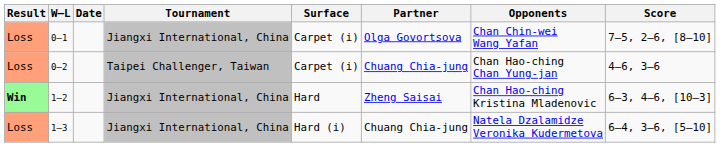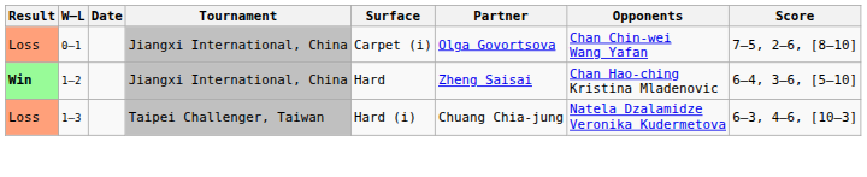 <table class="sortable wikitable">
 <tr>
 <th>Result</th>
 <th class="unsortable">W–L</th>
 <th>Date</th>
 <th>Tournament</th>
 <th>Surface</th>
 <th>Partner</th>
 <th>Opponents</th>
 <th class="unsortable">Score</th>
 </tr>
 <tr>
 <td bgcolor="FFA07A">Loss</td>
 <td><small>0–1</small></td>
 <td><a href='#'></a></td>
 <td bgcolor=silver>Jiangxi International, China</td>
 <td>Carpet (i)</td>
 <td> <a href='#'>Olga Govortsova</a></td>
 <td> <a href='#'>Chan Chin-wei</a> <br>  <a href='#'>Wang Yafan</a></td>
 <td>7–5, 2–6, [8–10]</td>
 </tr>
 <tr>
-<td bgcolor="FFA07A">Loss</td>
-<td><small>0–2</small></td>
-<td><a href='#'></a></td>
-<td bgcolor=silver>Taipei Challenger, Taiwan</td>
-<td>Carpet (i)</td>
-<td> <a href='#'>Chuang Chia-jung</a></td>
-<td> Chan Hao-ching <br>  <a href='#'>Chan Yung-jan</a></td>
-<td>4–6, 3–6</td>
-</tr>
-<tr>
 <td style="background:#98fb98;"><strong>Win</strong></td>
 <td><small>1–2</small></td>
 <td><a href='#'></a></td>
 <td bgcolor=silver>Jiangxi International, China</td>
 <td>Hard</td>
 <td> <a href='#'>Zheng Saisai</a></td>
 <td> <a href='#'>Chan Hao-ching</a> <br>  Kristina Mladenovic</td>
-<td>6–3, 4–6, [10–3]</td>
+<td>6–4, 3–6, [5–10]</td>
 </tr>
 <tr>
 <td bgcolor="FFA07A">Loss</td>
 <td><small>1–3</small></td>
 <td><a href='#'></a></td>
-<td bgcolor=silver>Jiangxi International, China</td>
+<td bgcolor=silver>Taipei Challenger, Taiwan</td>
 <td>Hard (i)</td>
 <td> Chuang Chia-jung</td>
 <td> <a href='#'>Natela Dzalamidze</a> <br>  <a href='#'>Veronika Kudermetova</a></td>
-<td>6–4, 3–6, [5–10]</td>
+<td>6–3, 4–6, [10–3]</td>
 </tr>
 </table>
